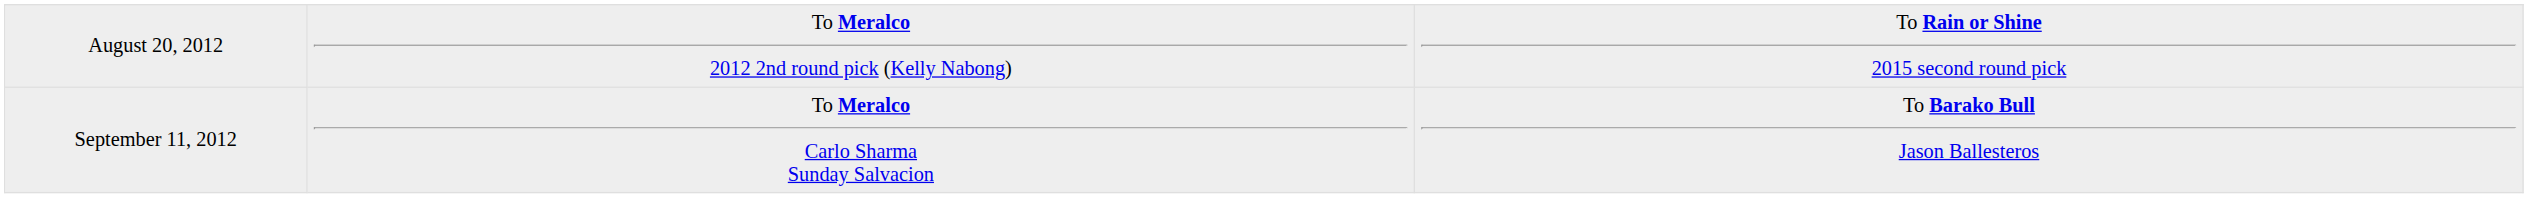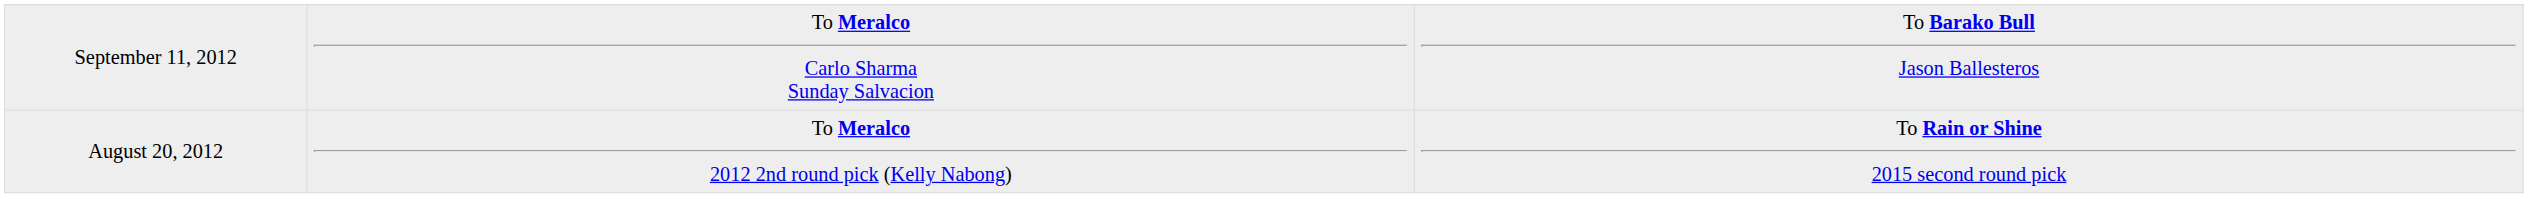 <table border=1 style="border-collapse:collapse; text-align: center; width: 100%" bordercolor="#DFDFDF"  cellpadding="5">
 <tr>
+</tr>
+<tr bgcolor="eeeeee">
+<td style="width:12%">September 11, 2012</td>
+<td style="width:44%" valign="top">To <strong><a href='#'>Meralco</a></strong><hr><a href='#'>Carlo Sharma</a> <br> <a href='#'>Sunday Salvacion</a></td>
+<td style="width:44%" valign="top">To <strong><a href='#'>Barako Bull</a></strong><hr><a href='#'>Jason Ballesteros</a></td>
 </tr>
 <tr bgcolor="eeeeee">
 <td style="width:12%">August 20, 2012</td>
 <td style="width:44%" valign="top">To <strong><a href='#'>Meralco</a></strong><hr><a href='#'>2012 2nd round pick</a> (<a href='#'>Kelly Nabong</a>)</td>
 <td style="width:44%" valign="top">To <strong><a href='#'>Rain or Shine</a></strong><hr><a href='#'>2015 second round pick</a></td>
 </tr>
-<tr bgcolor="eeeeee">
-<td style="width:12%">September 11, 2012</td>
-<td style="width:44%" valign="top">To <strong><a href='#'>Meralco</a></strong><hr><a href='#'>Carlo Sharma</a> <br> <a href='#'>Sunday Salvacion</a></td>
-<td style="width:44%" valign="top">To <strong><a href='#'>Barako Bull</a></strong><hr><a href='#'>Jason Ballesteros</a></td>
-</tr>
 </table>
